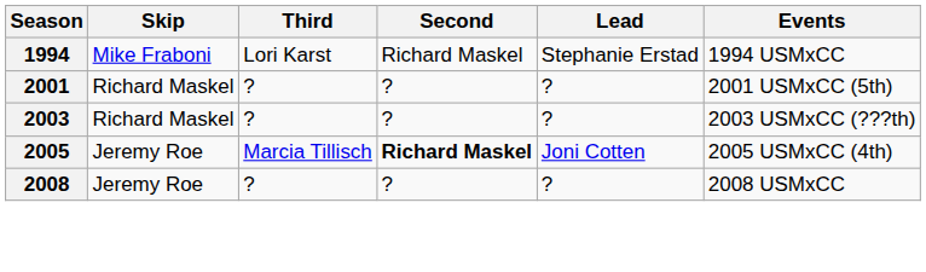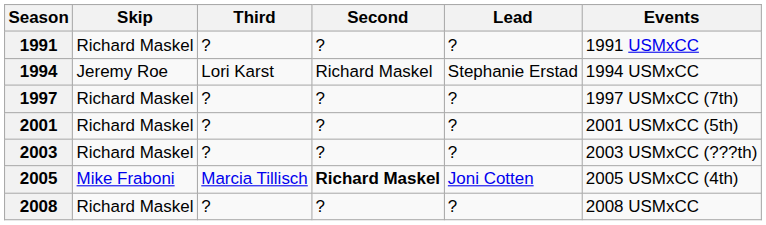 <table class="wikitable">
 <tr>
 <th scope="col">Season</th>
 <th scope="col">Skip</th>
 <th scope="col">Third</th>
 <th scope="col">Second</th>
 <th scope="col">Lead</th>
 <th scope="col">Events</th>
 </tr>
 <tr>
+<th scope="row">1991</th>
+<td>Richard Maskel</td>
+<td>?</td>
+<td>?</td>
+<td>?</td>
+<td>1991 <a href='#'>USMxCC</a> </td>
+</tr>
+<tr>
 <th scope="row">1994</th>
-<td><a href='#'>Mike Fraboni</a></td>
+<td>Jeremy Roe</td>
 <td>Lori Karst</td>
 <td>Richard Maskel</td>
 <td>Stephanie Erstad</td>
 <td>1994 USMxCC </td>
+</tr>
+<tr>
+<th scope="row">1997</th>
+<td>Richard Maskel</td>
+<td>?</td>
+<td>?</td>
+<td>?</td>
+<td>1997 USMxCC (7th)</td>
 </tr>
 <tr>
 <th scope="row">2001</th>
 <td>Richard Maskel</td>
 <td>?</td>
 <td>?</td>
 <td>?</td>
 <td>2001 USMxCC (5th)</td>
 </tr>
 <tr>
 <th scope="row">2003</th>
 <td>Richard Maskel</td>
 <td>?</td>
 <td>?</td>
 <td>?</td>
 <td>2003 USMxCC (???th)</td>
 </tr>
 <tr>
 <th scope="row">2005</th>
-<td>Jeremy Roe</td>
+<td><a href='#'>Mike Fraboni</a></td>
 <td><a href='#'>Marcia Tillisch</a></td>
 <td><strong>Richard Maskel</strong></td>
 <td><a href='#'>Joni Cotten</a></td>
 <td>2005 USMxCC (4th)</td>
 </tr>
 <tr>
 <th scope="row">2008</th>
-<td>Jeremy Roe</td>
+<td>Richard Maskel</td>
 <td>?</td>
 <td>?</td>
 <td>?</td>
 <td>2008 USMxCC </td>
 </tr>
 </table>
